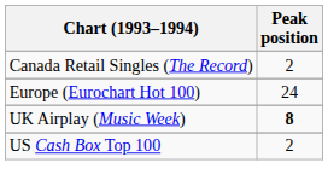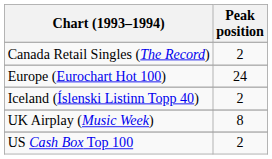 <table class="wikitable sortable">
 <tr>
 <th>Chart (1993–1994)</th>
 <th>Peak<br>position</th>
 </tr>
 <tr>
 </tr>
 <tr>
 </tr>
 <tr>
 <td>Canada Retail Singles (<em><a href='#'>The Record</a></em>)</td>
 <td align="center">2</td>
 </tr>
 <tr>
 </tr>
 <tr>
 </tr>
 <tr>
 <td>Europe (<a href='#'>Eurochart Hot 100</a>)</td>
 <td align="center">24</td>
 </tr>
 <tr>
 </tr>
 <tr>
+<td>Iceland (<a href='#'>Íslenski Listinn Topp 40</a>)</td>
+<td align="center">2</td>
+</tr>
+<tr>
 </tr>
 <tr>
 </tr>
 <tr>
 </tr>
 <tr>
 </tr>
 <tr>
 </tr>
 <tr>
 <td>UK Airplay (<em><a href='#'>Music Week</a></em>)</td>
-<td align="center"><strong>8</strong></td>
+<td align="center">8</td>
 </tr>
 <tr>
 </tr>
 <tr>
 </tr>
 <tr>
 </tr>
 <tr>
 </tr>
 <tr>
 </tr>
 <tr>
 <td>US <a href='#'><em>Cash Box</em> Top 100</a></td>
 <td align="center">2</td>
 </tr>
 </table>
